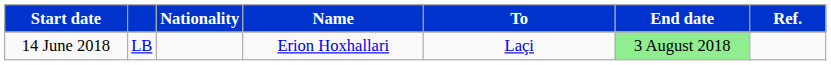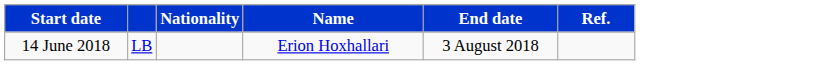 <table class="wikitable" style="text-align:center; font-size:90%; ">
 <tr>
 <th style="background:#03c; color:white; width:100px;">Start date</th>
 <th style="background:#03c; color:white; width:10px;"></th>
 <th style="background:#03c; color:white; width:50px;">Nationality</th>
 <th style="background:#03c; color:white; width:150px;">Name</th>
-<th style="background:#03c; color:white; width:160px;">To</th>
 <th style="background:#03c; color:white; width:110px;">End date</th>
 <th style="background:#03c; color:white; width:60px;">Ref.</th>
 </tr>
 <tr>
 <td>14 June 2018</td>
 <td><a href='#'>LB</a></td>
 <td></td>
 <td><a href='#'>Erion Hoxhallari</a></td>
-<td> <a href='#'>Laçi</a></td>
-<td style="background: lightgreen;">3 August 2018</td>
+<td>3 August 2018</td>
 <td></td>
 </tr>
 </table>
